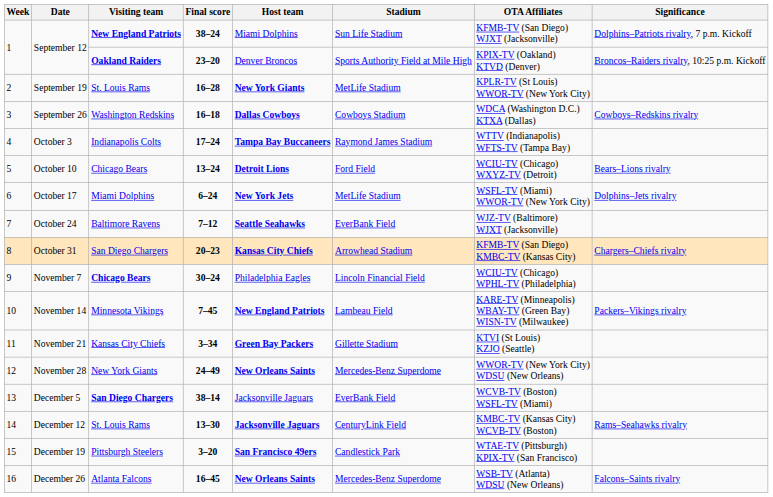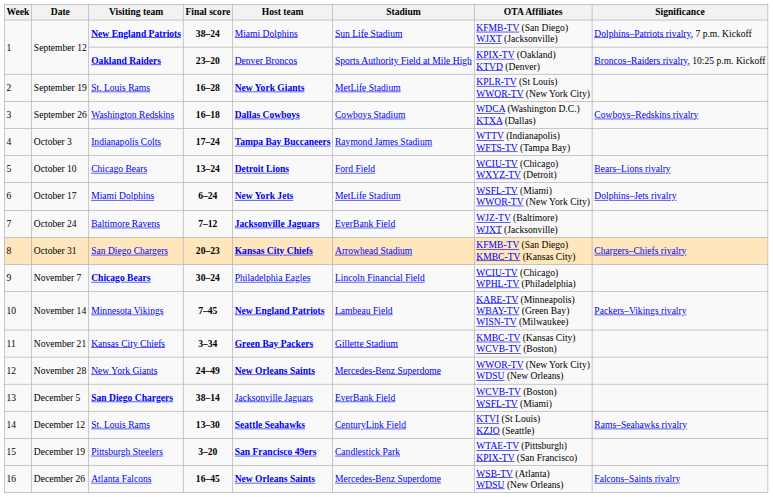 <table class="wikitable" style="font-size: 95%;">
 <tr>
 <th>Week</th>
 <th>Date</th>
 <th>Visiting team</th>
 <th>Final score</th>
 <th>Host team</th>
 <th>Stadium</th>
 <th>OTA Affiliates</th>
 <th>Significance</th>
 </tr>
 <tr>
 <td rowspan="2">1</td>
 <td rowspan="2">September 12</td>
 <td><strong><a href='#'>New England Patriots</a></strong></td>
 <td align=center><strong>38–24</strong></td>
 <td><a href='#'>Miami Dolphins</a></td>
 <td><a href='#'>Sun Life Stadium</a></td>
 <td><a href='#'>KFMB-TV</a> (San Diego)<br><a href='#'>WJXT</a> (Jacksonville)</td>
 <td><a href='#'>Dolphins–Patriots rivalry</a>, 7 p.m. Kickoff</td>
 </tr>
 <tr>
 <td><strong><a href='#'>Oakland Raiders</a></strong></td>
 <td align=center><strong>23–20</strong></td>
 <td><a href='#'>Denver Broncos</a></td>
 <td><a href='#'>Sports Authority Field at Mile High</a></td>
 <td><a href='#'>KPIX-TV</a> (Oakland)<br><a href='#'>KTVD</a> (Denver)</td>
 <td><a href='#'>Broncos–Raiders rivalry</a>, 10:25 p.m. Kickoff</td>
 </tr>
 <tr>
 <td>2</td>
 <td>September 19</td>
 <td><a href='#'>St. Louis Rams</a></td>
 <td align=center><strong>16–28</strong></td>
 <td><strong><a href='#'>New York Giants</a></strong></td>
 <td><a href='#'>MetLife Stadium</a></td>
 <td><a href='#'>KPLR-TV</a> (St Louis)<br><a href='#'>WWOR-TV</a> (New York City)</td>
 <td></td>
 </tr>
 <tr>
 <td>3</td>
 <td>September 26</td>
 <td><a href='#'>Washington Redskins</a></td>
 <td align=center><strong>16–18</strong></td>
 <td><strong><a href='#'>Dallas Cowboys</a></strong></td>
 <td><a href='#'>Cowboys Stadium</a></td>
 <td><a href='#'>WDCA</a> (Washington D.C.)<br><a href='#'>KTXA</a> (Dallas)</td>
 <td><a href='#'>Cowboys–Redskins rivalry</a></td>
 </tr>
 <tr>
 <td>4</td>
 <td>October 3</td>
 <td><a href='#'>Indianapolis Colts</a></td>
 <td align=center><strong>17–24</strong></td>
 <td><strong><a href='#'>Tampa Bay Buccaneers</a></strong></td>
 <td><a href='#'>Raymond James Stadium</a></td>
 <td><a href='#'>WTTV</a> (Indianapolis)<br><a href='#'>WFTS-TV</a> (Tampa Bay)</td>
 <td></td>
 </tr>
 <tr>
 <td>5</td>
 <td>October 10</td>
 <td><a href='#'>Chicago Bears</a></td>
 <td align=center><strong>13–24</strong></td>
 <td><strong><a href='#'>Detroit Lions</a></strong></td>
 <td><a href='#'>Ford Field</a></td>
 <td><a href='#'>WCIU-TV</a> (Chicago)<br><a href='#'>WXYZ-TV</a> (Detroit)</td>
 <td><a href='#'>Bears–Lions rivalry</a></td>
 </tr>
 <tr>
 <td>6</td>
 <td>October 17</td>
 <td><a href='#'>Miami Dolphins</a></td>
 <td align=center><strong>6–24</strong></td>
 <td><strong><a href='#'>New York Jets</a></strong></td>
 <td><a href='#'>MetLife Stadium</a></td>
 <td><a href='#'>WSFL-TV</a> (Miami)<br><a href='#'>WWOR-TV</a> (New York City)</td>
 <td><a href='#'>Dolphins–Jets rivalry</a></td>
 </tr>
 <tr>
 <td>7</td>
 <td>October 24</td>
 <td><a href='#'>Baltimore Ravens</a></td>
 <td align=center><strong>7–12</strong></td>
-<td><strong><a href='#'>Seattle Seahawks</a></strong></td>
+<td><strong><a href='#'>Jacksonville Jaguars</a></strong></td>
 <td><a href='#'>EverBank Field</a></td>
 <td><a href='#'>WJZ-TV</a> (Baltimore)<br><a href='#'>WJXT</a> (Jacksonville)</td>
 <td></td>
 </tr>
 <tr bgcolor="#FFE6BD">
 <td>8</td>
 <td>October 31</td>
 <td><a href='#'>San Diego Chargers</a></td>
 <td align=center><strong>20–23</strong></td>
 <td><strong><a href='#'>Kansas City Chiefs</a></strong></td>
 <td><a href='#'>Arrowhead Stadium</a></td>
 <td><a href='#'>KFMB-TV</a> (San Diego)<br><a href='#'>KMBC-TV</a> (Kansas City)</td>
 <td><a href='#'>Chargers–Chiefs rivalry</a></td>
 </tr>
 <tr>
 <td>9</td>
 <td>November 7</td>
 <td><strong><a href='#'>Chicago Bears</a></strong></td>
 <td align=center><strong>30–24</strong></td>
 <td><a href='#'>Philadelphia Eagles</a></td>
 <td><a href='#'>Lincoln Financial Field</a></td>
 <td><a href='#'>WCIU-TV</a> (Chicago)<br><a href='#'>WPHL-TV</a> (Philadelphia)</td>
 <td></td>
 </tr>
 <tr>
 <td>10</td>
 <td>November 14</td>
 <td><a href='#'>Minnesota Vikings</a></td>
 <td align=center><strong>7–45</strong></td>
 <td><strong><a href='#'>New England Patriots</a></strong></td>
 <td><a href='#'>Lambeau Field</a></td>
 <td><a href='#'>KARE-TV</a> (Minneapolis)<br><a href='#'>WBAY-TV</a> (Green Bay)<br><a href='#'>WISN-TV</a> (Milwaukee)</td>
 <td><a href='#'>Packers–Vikings rivalry</a></td>
 </tr>
 <tr>
 <td>11</td>
 <td>November 21</td>
 <td><a href='#'>Kansas City Chiefs</a></td>
 <td align=center><strong>3–34</strong></td>
 <td><strong><a href='#'>Green Bay Packers</a></strong></td>
 <td><a href='#'>Gillette Stadium</a></td>
-<td><a href='#'>KTVI</a> (St Louis)<br><a href='#'>KZJO</a> (Seattle)</td>
+<td><a href='#'>KMBC-TV</a> (Kansas City)<br><a href='#'>WCVB-TV</a> (Boston)</td>
 <td></td>
 </tr>
 <tr>
 <td>12</td>
 <td>November 28</td>
 <td><a href='#'>New York Giants</a></td>
 <td align=center><strong>24–49</strong></td>
 <td><strong><a href='#'>New Orleans Saints</a></strong></td>
 <td><a href='#'>Mercedes-Benz Superdome</a></td>
 <td><a href='#'>WWOR-TV</a> (New York City)<br><a href='#'>WDSU</a> (New Orleans)</td>
 <td></td>
 </tr>
 <tr>
 <td>13</td>
 <td>December 5</td>
 <td><strong><a href='#'>San Diego Chargers</a></strong></td>
 <td align=center><strong>38–14</strong></td>
 <td><a href='#'>Jacksonville Jaguars</a></td>
 <td><a href='#'>EverBank Field</a></td>
 <td><a href='#'>WCVB-TV</a> (Boston)<br><a href='#'>WSFL-TV</a> (Miami)</td>
 <td></td>
 </tr>
 <tr>
 <td>14</td>
 <td>December 12</td>
 <td><a href='#'>St. Louis Rams</a></td>
 <td align=center><strong>13–30</strong></td>
-<td><strong><a href='#'>Jacksonville Jaguars</a></strong></td>
+<td><strong><a href='#'>Seattle Seahawks</a></strong></td>
 <td><a href='#'>CenturyLink Field</a></td>
-<td><a href='#'>KMBC-TV</a> (Kansas City)<br><a href='#'>WCVB-TV</a> (Boston)</td>
+<td><a href='#'>KTVI</a> (St Louis)<br><a href='#'>KZJO</a> (Seattle)</td>
 <td><a href='#'>Rams–Seahawks rivalry</a></td>
 </tr>
 <tr>
 <td>15</td>
 <td>December 19</td>
 <td><a href='#'>Pittsburgh Steelers</a></td>
 <td align=center><strong>3–20</strong></td>
 <td><strong><a href='#'>San Francisco 49ers</a></strong></td>
 <td><a href='#'>Candlestick Park</a></td>
 <td><a href='#'>WTAE-TV</a> (Pittsburgh)<br><a href='#'>KPIX-TV</a> (San Francisco)</td>
 <td></td>
 </tr>
 <tr>
 <td>16</td>
 <td>December 26</td>
 <td><a href='#'>Atlanta Falcons</a></td>
 <td align=center><strong>16–45</strong></td>
 <td><strong><a href='#'>New Orleans Saints</a></strong></td>
 <td><a href='#'>Mercedes-Benz Superdome</a></td>
 <td><a href='#'>WSB-TV</a> (Atlanta)<br><a href='#'>WDSU</a> (New Orleans)</td>
 <td><a href='#'>Falcons–Saints rivalry</a></td>
 </tr>
 </table>
